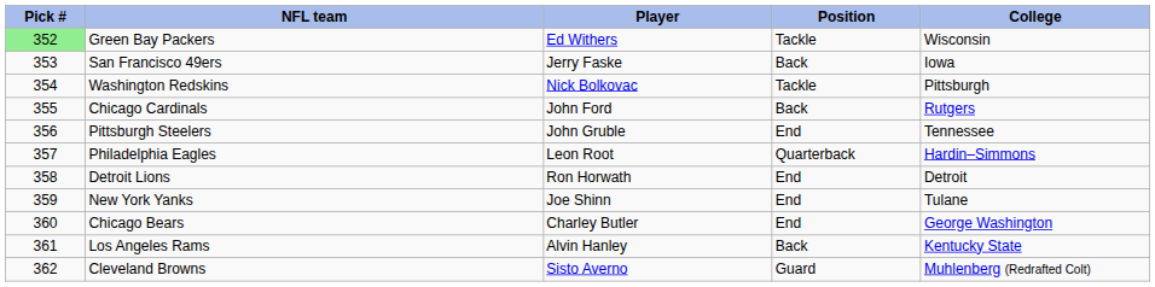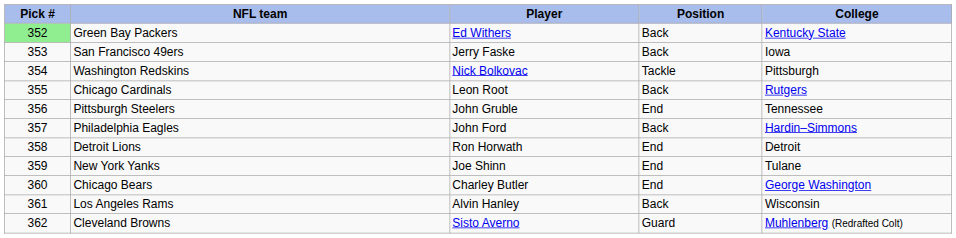 <table class="wikitable sortable sortable" style="width: 100%">
 <tr>
 <th style="background:#A8BDEC;" width=7%>Pick #</th>
 <th width=40% style="background:#A8BDEC;">NFL team</th>
 <th width=20% style="background:#A8BDEC;">Player</th>
 <th width=13% style="background:#A8BDEC;">Position</th>
 <th style="background:#A8BDEC;">College</th>
 </tr>
 <tr>
 <td align=center style="background: lightgreen;">352</td>
 <td>Green Bay Packers</td>
 <td><a href='#'>Ed Withers</a></td>
-<td>Tackle</td>
-<td>Wisconsin</td>
+<td>Back</td>
+<td><a href='#'>Kentucky State</a></td>
 </tr>
 <tr>
 <td align=center>353</td>
 <td>San Francisco 49ers</td>
 <td>Jerry Faske</td>
 <td>Back</td>
 <td>Iowa</td>
 </tr>
 <tr>
 <td align=center>354</td>
 <td>Washington Redskins</td>
 <td><a href='#'>Nick Bolkovac</a></td>
 <td>Tackle</td>
 <td>Pittsburgh</td>
 </tr>
 <tr>
 <td align=center>355</td>
 <td>Chicago Cardinals</td>
-<td>John Ford</td>
+<td>Leon Root</td>
 <td>Back</td>
 <td><a href='#'>Rutgers</a></td>
 </tr>
 <tr>
 <td align=center>356</td>
 <td>Pittsburgh Steelers</td>
 <td>John Gruble</td>
 <td>End</td>
 <td>Tennessee</td>
 </tr>
 <tr>
 <td align=center>357</td>
 <td>Philadelphia Eagles</td>
-<td>Leon Root</td>
-<td>Quarterback</td>
+<td>John Ford</td>
+<td>Back</td>
 <td><a href='#'>Hardin–Simmons</a></td>
 </tr>
 <tr>
 <td align=center>358</td>
 <td>Detroit Lions</td>
 <td>Ron Horwath</td>
 <td>End</td>
 <td>Detroit</td>
 </tr>
 <tr>
 <td align=center>359</td>
 <td>New York Yanks</td>
 <td>Joe Shinn</td>
 <td>End</td>
 <td>Tulane</td>
 </tr>
 <tr>
 <td align=center>360</td>
 <td>Chicago Bears</td>
 <td>Charley Butler</td>
 <td>End</td>
 <td><a href='#'>George Washington</a></td>
 </tr>
 <tr>
 <td align=center>361</td>
 <td>Los Angeles Rams</td>
 <td>Alvin Hanley</td>
 <td>Back</td>
-<td><a href='#'>Kentucky State</a></td>
+<td>Wisconsin</td>
 </tr>
 <tr>
 <td align=center>362</td>
 <td>Cleveland Browns</td>
 <td><a href='#'>Sisto Averno</a></td>
 <td>Guard</td>
 <td><a href='#'>Muhlenberg</a> <small>(Redrafted Colt)</small></td>
 </tr>
 </table>
